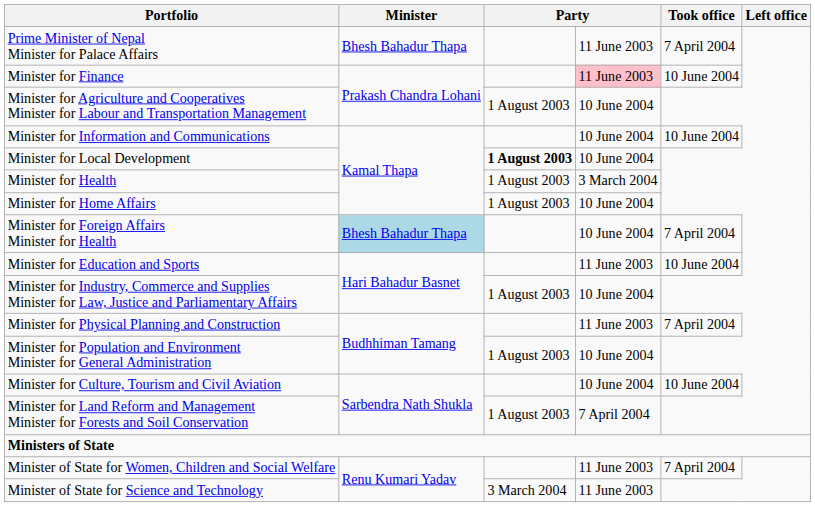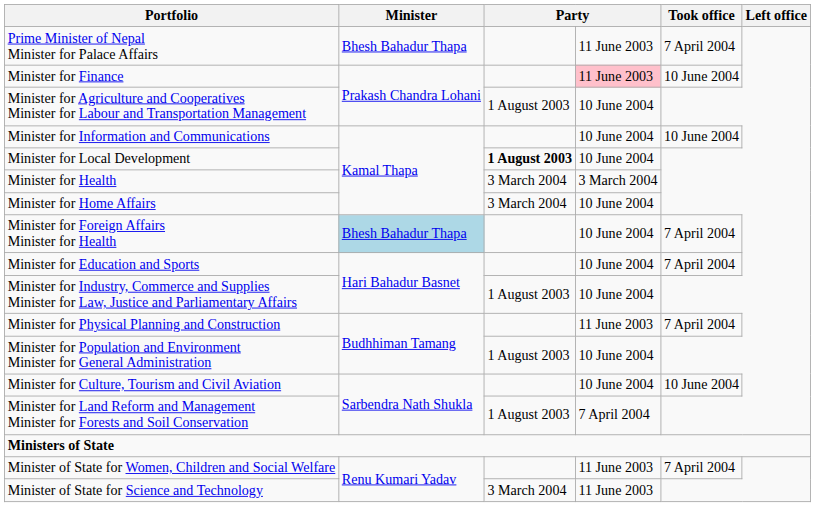 <table class="wikitable">
 <tr>
 <th>Portfolio</th>
 <th>Minister</th>
 <th colspan="2">Party</th>
 <th>Took office</th>
 <th>Left office</th>
 </tr>
 <tr>
 <td><a href='#'>Prime Minister of Nepal</a><br>Minister for Palace Affairs</td>
 <td><a href='#'>Bhesh Bahadur Thapa</a></td>
 <td></td>
 <td>11 June 2003</td>
 <td>7 April 2004</td>
 </tr>
 <tr>
 <td>Minister for <a href='#'>Finance</a></td>
 <td rowspan="2"><a href='#'>Prakash Chandra Lohani</a></td>
 <td></td>
 <td style="background: pink;">11 June 2003</td>
 <td>10 June 2004</td>
 </tr>
 <tr>
 <td>Minister for <a href='#'>Agriculture and Cooperatives</a><br>Minister for <a href='#'>Labour and Transportation Management</a></td>
 <td>1 August 2003</td>
 <td>10 June 2004</td>
 </tr>
 <tr>
 <td>Minister for <a href='#'>Information and Communications</a></td>
 <td rowspan="4"><a href='#'>Kamal Thapa</a></td>
 <td></td>
 <td>10 June 2004</td>
 <td>10 June 2004</td>
 </tr>
 <tr>
 <td>Minister for Local Development</td>
 <td><strong>1 August 2003</strong></td>
 <td>10 June 2004</td>
 </tr>
 <tr>
 <td>Minister for <a href='#'>Health</a></td>
-<td>1 August 2003</td>
+<td>3 March 2004</td>
 <td>3 March 2004</td>
 </tr>
 <tr>
 <td>Minister for <a href='#'>Home Affairs</a></td>
-<td>1 August 2003</td>
+<td>3 March 2004</td>
 <td>10 June 2004</td>
 </tr>
 <tr>
 <td>Minister for <a href='#'>Foreign Affairs</a><br>Minister for <a href='#'>Health</a></td>
 <td style="background: lightblue;"><a href='#'>Bhesh Bahadur Thapa</a></td>
 <td></td>
 <td>10 June 2004</td>
 <td>7 April 2004</td>
 </tr>
 <tr>
 <td>Minister for <a href='#'>Education and Sports</a></td>
 <td rowspan="2"><a href='#'>Hari Bahadur Basnet</a></td>
 <td></td>
-<td>11 June 2003</td>
 <td>10 June 2004</td>
+<td>7 April 2004</td>
 </tr>
 <tr>
 <td>Minister for <a href='#'>Industry, Commerce and Supplies</a><br>Minister for <a href='#'>Law, Justice and Parliamentary Affairs</a></td>
 <td>1 August 2003</td>
 <td>10 June 2004</td>
 </tr>
 <tr>
 <td>Minister for <a href='#'>Physical Planning and Construction</a></td>
 <td rowspan="2"><a href='#'>Budhhiman Tamang</a></td>
 <td></td>
 <td>11 June 2003</td>
 <td>7 April 2004</td>
 </tr>
 <tr>
 <td>Minister for <a href='#'>Population and Environment</a><br>Minister for <a href='#'>General Administration</a></td>
 <td>1 August 2003</td>
 <td>10 June 2004</td>
 </tr>
 <tr>
 <td>Minister for <a href='#'>Culture, Tourism and Civil Aviation</a></td>
 <td rowspan="2"><a href='#'>Sarbendra Nath Shukla</a></td>
 <td></td>
 <td>10 June 2004</td>
 <td>10 June 2004</td>
 </tr>
 <tr>
 <td>Minister for <a href='#'>Land Reform and Management</a><br>Minister for <a href='#'>Forests and Soil Conservation</a></td>
 <td>1 August 2003</td>
 <td>7 April 2004</td>
 </tr>
 <tr>
 <td colspan="6"><strong>Ministers of State</strong></td>
 </tr>
 <tr>
 <td>Minister of State for <a href='#'>Women, Children and Social Welfare</a></td>
 <td rowspan="2"><a href='#'>Renu Kumari Yadav</a></td>
 <td></td>
 <td>11 June 2003</td>
 <td>7 April 2004</td>
 </tr>
 <tr>
 <td>Minister of State for <a href='#'>Science and Technology</a></td>
 <td>3 March 2004</td>
 <td>11 June 2003</td>
 </tr>
 </table>
